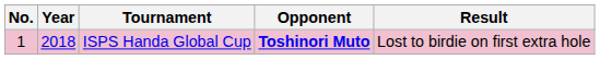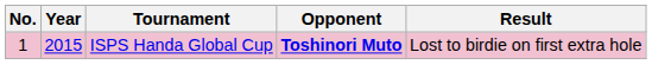 <table class="wikitable" style="font-size:95%;">
 <tr>
 <th>No.</th>
 <th>Year</th>
 <th>Tournament</th>
 <th>Opponent</th>
 <th>Result</th>
 </tr>
 <tr style="background:#F2C1D1;">
 <td align=center>1</td>
-<td><a href='#'>2018</a></td>
+<td><a href='#'>2015</a></td>
 <td><a href='#'>ISPS Handa Global Cup</a></td>
 <td><strong> <a href='#'>Toshinori Muto</a></strong></td>
 <td>Lost to birdie on first extra hole</td>
 </tr>
 </table>
